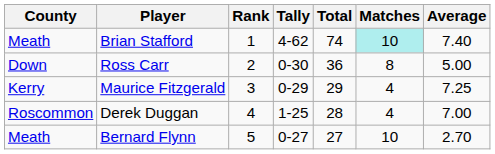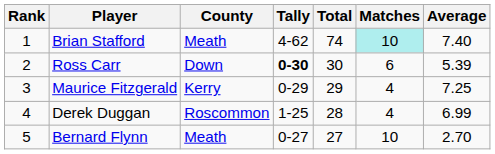 <table class="wikitable">
 <tr>
+<th>Rank</th>
+<th>Player</th>
 <th>County</th>
-<th>Player</th>
-<th>Rank</th>
 <th>Tally</th>
 <th>Total</th>
 <th>Matches</th>
 <th>Average</th>
 </tr>
 <tr>
+<td rowspan=1 align=center>1</td>
+<td><a href='#'>Brian Stafford</a></td>
 <td><a href='#'>Meath</a></td>
-<td><a href='#'>Brian Stafford</a></td>
-<td rowspan=1 align=center>1</td>
 <td align=center>4-62</td>
 <td align=center>74</td>
 <td align=center style="background: paleturquoise;">10</td>
 <td align=center>7.40</td>
 </tr>
 <tr>
+<td rowspan=1 align=center>2</td>
+<td><a href='#'>Ross Carr</a></td>
 <td><a href='#'>Down</a></td>
-<td><a href='#'>Ross Carr</a></td>
-<td rowspan=1 align=center>2</td>
-<td align=center>0-30</td>
-<td align=center>36</td>
-<td align=center>8</td>
-<td align=center>5.00</td>
+<td align=center><strong>0-30</strong></td>
+<td align=center>30</td>
+<td align=center>6</td>
+<td align=center>5.39</td>
 </tr>
 <tr>
+<td rowspan=1 align=center>3</td>
+<td><a href='#'>Maurice Fitzgerald</a></td>
 <td><a href='#'>Kerry</a></td>
-<td><a href='#'>Maurice Fitzgerald</a></td>
-<td rowspan=1 align=center>3</td>
 <td align=center>0-29</td>
 <td align=center>29</td>
 <td align=center>4</td>
 <td align=center>7.25</td>
 </tr>
 <tr>
+<td rowspan=1 align=center>4</td>
+<td>Derek Duggan</td>
 <td><a href='#'>Roscommon</a></td>
-<td>Derek Duggan</td>
-<td rowspan=1 align=center>4</td>
 <td align=center>1-25</td>
 <td align=center>28</td>
 <td align=center>4</td>
-<td align=center>7.00</td>
+<td align=center>6.99</td>
 </tr>
 <tr>
+<td rowspan=1 align=center>5</td>
+<td><a href='#'>Bernard Flynn</a></td>
 <td><a href='#'>Meath</a></td>
-<td><a href='#'>Bernard Flynn</a></td>
-<td rowspan=1 align=center>5</td>
 <td align=center>0-27</td>
 <td align=center>27</td>
 <td align=center>10</td>
 <td align=center>2.70</td>
 </tr>
 </table>
